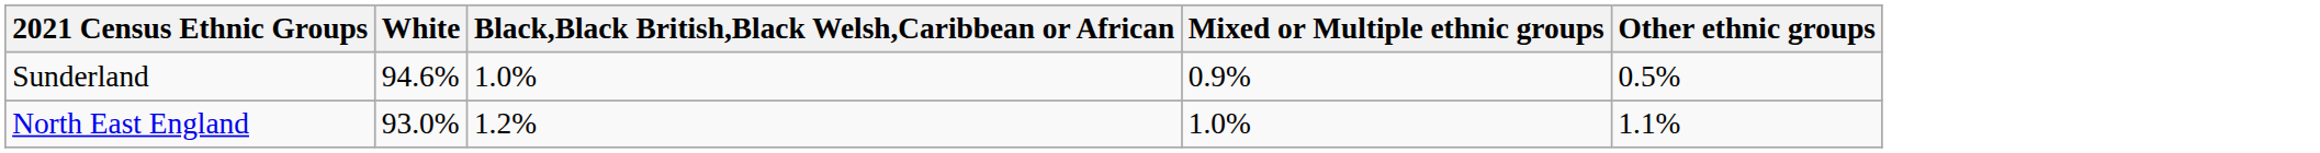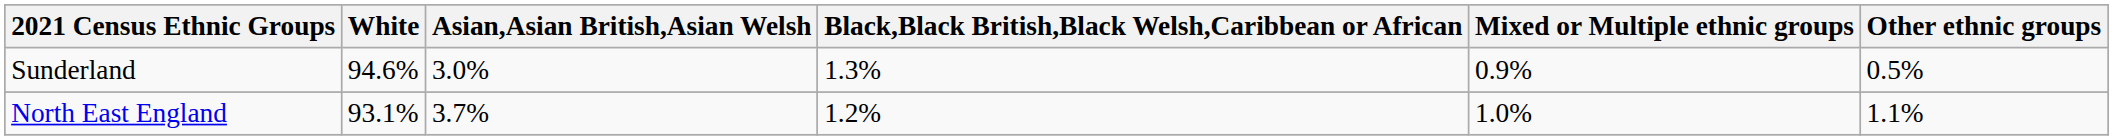 <table class="wikitable">
 <tr>
 <th>2021 Census Ethnic Groups</th>
 <th>White</th>
+<th>Asian,Asian British,Asian Welsh</th>
 <th>Black,Black British,Black Welsh,Caribbean or African</th>
 <th>Mixed or Multiple ethnic groups</th>
 <th>Other ethnic groups</th>
 </tr>
 <tr>
 <td>Sunderland</td>
 <td>94.6%</td>
-<td>1.0%</td>
+<td>3.0%</td>
+<td>1.3%</td>
 <td>0.9%</td>
 <td>0.5%</td>
 </tr>
 <tr>
 <td><a href='#'>North East England</a></td>
-<td>93.0%</td>
+<td>93.1%</td>
+<td>3.7%</td>
 <td>1.2%</td>
 <td>1.0%</td>
 <td>1.1%</td>
 </tr>
 </table>
